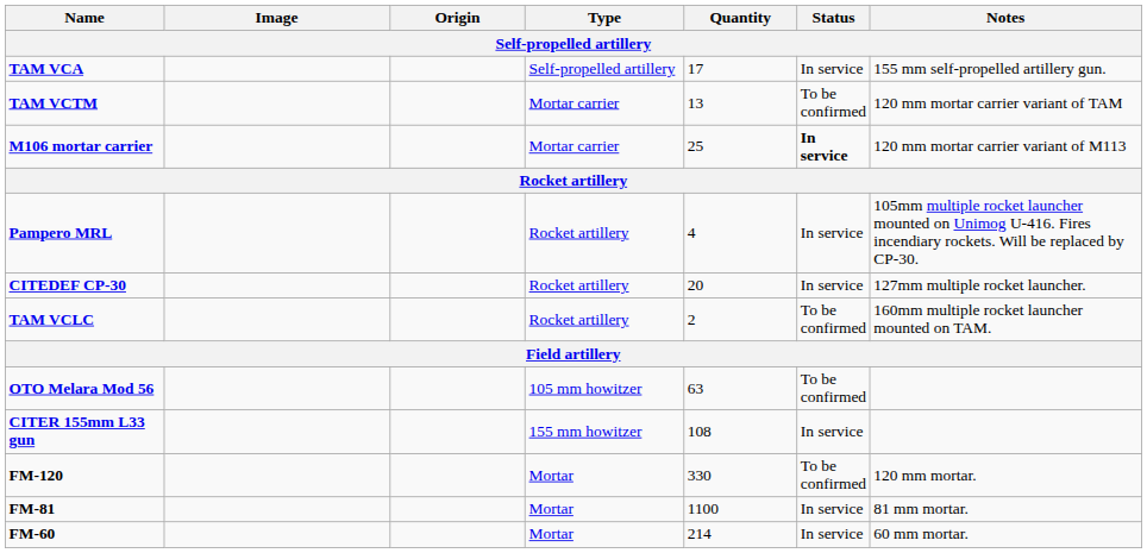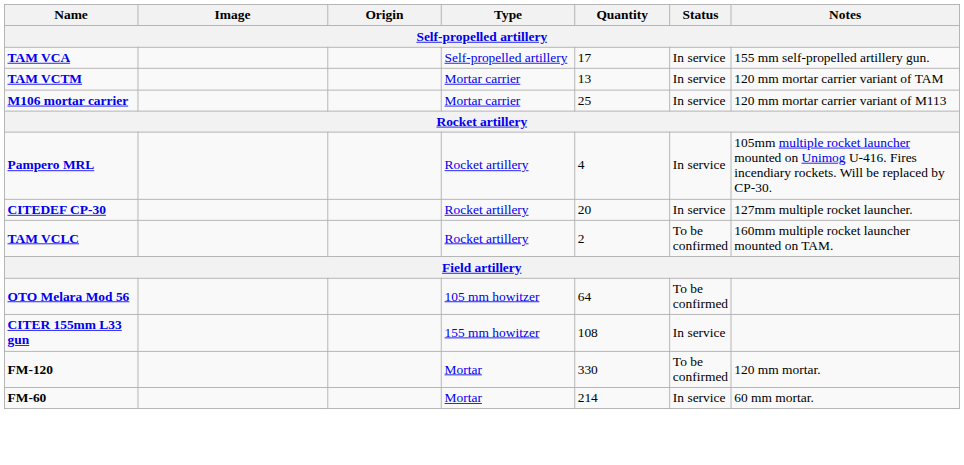 <table class="wikitable" style="width:90%;">
 <tr>
 <th width=14%>Name</th>
 <th width=20%>Image</th>
 <th width="12%">Origin</th>
 <th width="14%">Type</th>
 <th width=10%>Quantity</th>
 <th width=06%>Status</th>
 <th width=24%>Notes</th>
 </tr>
 <tr>
 <th colspan="7"><a href='#'>Self-propelled artillery</a></th>
 </tr>
 <tr>
 <td><a href='#'><strong>TAM VCA</strong></a></td>
 <td></td>
 <td></td>
 <td><a href='#'>Self-propelled artillery</a></td>
 <td>17</td>
 <td>In service</td>
 <td>155 mm self-propelled artillery gun.</td>
 </tr>
 <tr>
 <td><a href='#'><strong>TAM VCTM</strong></a></td>
 <td></td>
 <td></td>
 <td><a href='#'>Mortar carrier</a></td>
 <td>13</td>
-<td>To be confirmed</td>
+<td>In service</td>
 <td>120 mm mortar carrier variant of TAM</td>
 </tr>
 <tr>
 <td><strong><a href='#'>M106 mortar carrier</a></strong></td>
 <td></td>
 <td></td>
 <td><a href='#'>Mortar carrier</a></td>
 <td>25</td>
-<td><strong>In service</strong></td>
+<td>In service</td>
 <td>120 mm mortar carrier variant of M113</td>
 </tr>
 <tr>
 <th colspan="7"><a href='#'>Rocket artillery</a></th>
 </tr>
 <tr>
 <td><strong><a href='#'>Pampero MRL</a></strong></td>
 <td></td>
 <td></td>
 <td><a href='#'>Rocket artillery</a></td>
 <td>4</td>
 <td>In service</td>
 <td>105mm <a href='#'>multiple rocket launcher</a> mounted on <a href='#'>Unimog</a> U-416. Fires incendiary rockets. Will be replaced by CP-30.</td>
 </tr>
 <tr>
 <td><a href='#'><strong>CITEDEF CP-30</strong></a></td>
 <td></td>
 <td></td>
 <td><a href='#'>Rocket artillery</a></td>
 <td>20</td>
 <td>In service</td>
 <td>127mm multiple rocket launcher.</td>
 </tr>
 <tr>
 <td><a href='#'><strong>TAM VCLC</strong></a></td>
 <td></td>
 <td></td>
 <td><a href='#'>Rocket artillery</a></td>
 <td>2</td>
 <td>To be confirmed</td>
 <td>160mm multiple rocket launcher mounted on TAM.</td>
 </tr>
 <tr>
 <th colspan="7"><a href='#'>Field artillery</a></th>
 </tr>
 <tr>
 <td><strong><a href='#'>OTO Melara Mod 56</a></strong></td>
 <td></td>
 <td></td>
 <td><a href='#'>105 mm howitzer</a></td>
-<td>63</td>
+<td>64</td>
 <td>To be confirmed</td>
 <td></td>
 </tr>
 <tr>
 <td><strong><a href='#'>CITER 155mm L33 gun</a></strong></td>
 <td></td>
 <td></td>
 <td><a href='#'>155 mm howitzer</a></td>
 <td>108</td>
 <td>In service</td>
 <td></td>
 </tr>
 <tr>
 <td><strong>FM-120</strong></td>
 <td></td>
 <td></td>
 <td><a href='#'>Mortar</a></td>
 <td>330</td>
 <td>To be confirmed</td>
 <td>120 mm mortar.</td>
 </tr>
 <tr>
-<td><strong>FM-81</strong></td>
-<td></td>
-<td></td>
-<td><a href='#'>Mortar</a></td>
-<td>1100</td>
-<td>In service</td>
-<td>81 mm mortar.</td>
-</tr>
-<tr>
 <td><strong>FM-60</strong></td>
 <td></td>
 <td></td>
 <td><a href='#'>Mortar</a></td>
 <td>214</td>
 <td>In service</td>
 <td>60 mm mortar.</td>
 </tr>
 </table>
